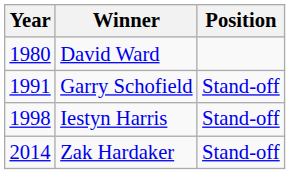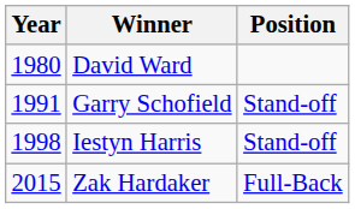 <table class="wikitable">
 <tr>
 <th>Year</th>
 <th>Winner</th>
 <th>Position</th>
 </tr>
 <tr>
 <td><a href='#'>1980</a></td>
 <td> <a href='#'>David Ward</a></td>
 <td></td>
 </tr>
 <tr>
 <td><a href='#'>1991</a></td>
 <td> <a href='#'>Garry Schofield</a></td>
 <td><a href='#'>Stand-off</a></td>
 </tr>
 <tr>
 <td><a href='#'>1998</a></td>
 <td> <a href='#'>Iestyn Harris</a></td>
 <td><a href='#'>Stand-off</a></td>
 </tr>
 <tr>
-<td><a href='#'>2014</a></td>
+<td><a href='#'>2015</a></td>
 <td> <a href='#'>Zak Hardaker</a></td>
-<td><a href='#'>Stand-off</a></td>
+<td><a href='#'>Full-Back</a></td>
 </tr>
 </table>
